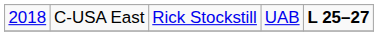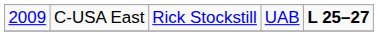 <table class="wikitable">
 <tr>
 </tr>
 <tr>
-<td><a href='#'>2018</a></td>
+<td><a href='#'>2009</a></td>
 <td>C-USA East</td>
 <td><a href='#'>Rick Stockstill</a></td>
 <td><a href='#'>UAB</a></td>
 <td><strong>L 25–27</strong></td>
 </tr>
 <tr>
 </tr>
 </table>
